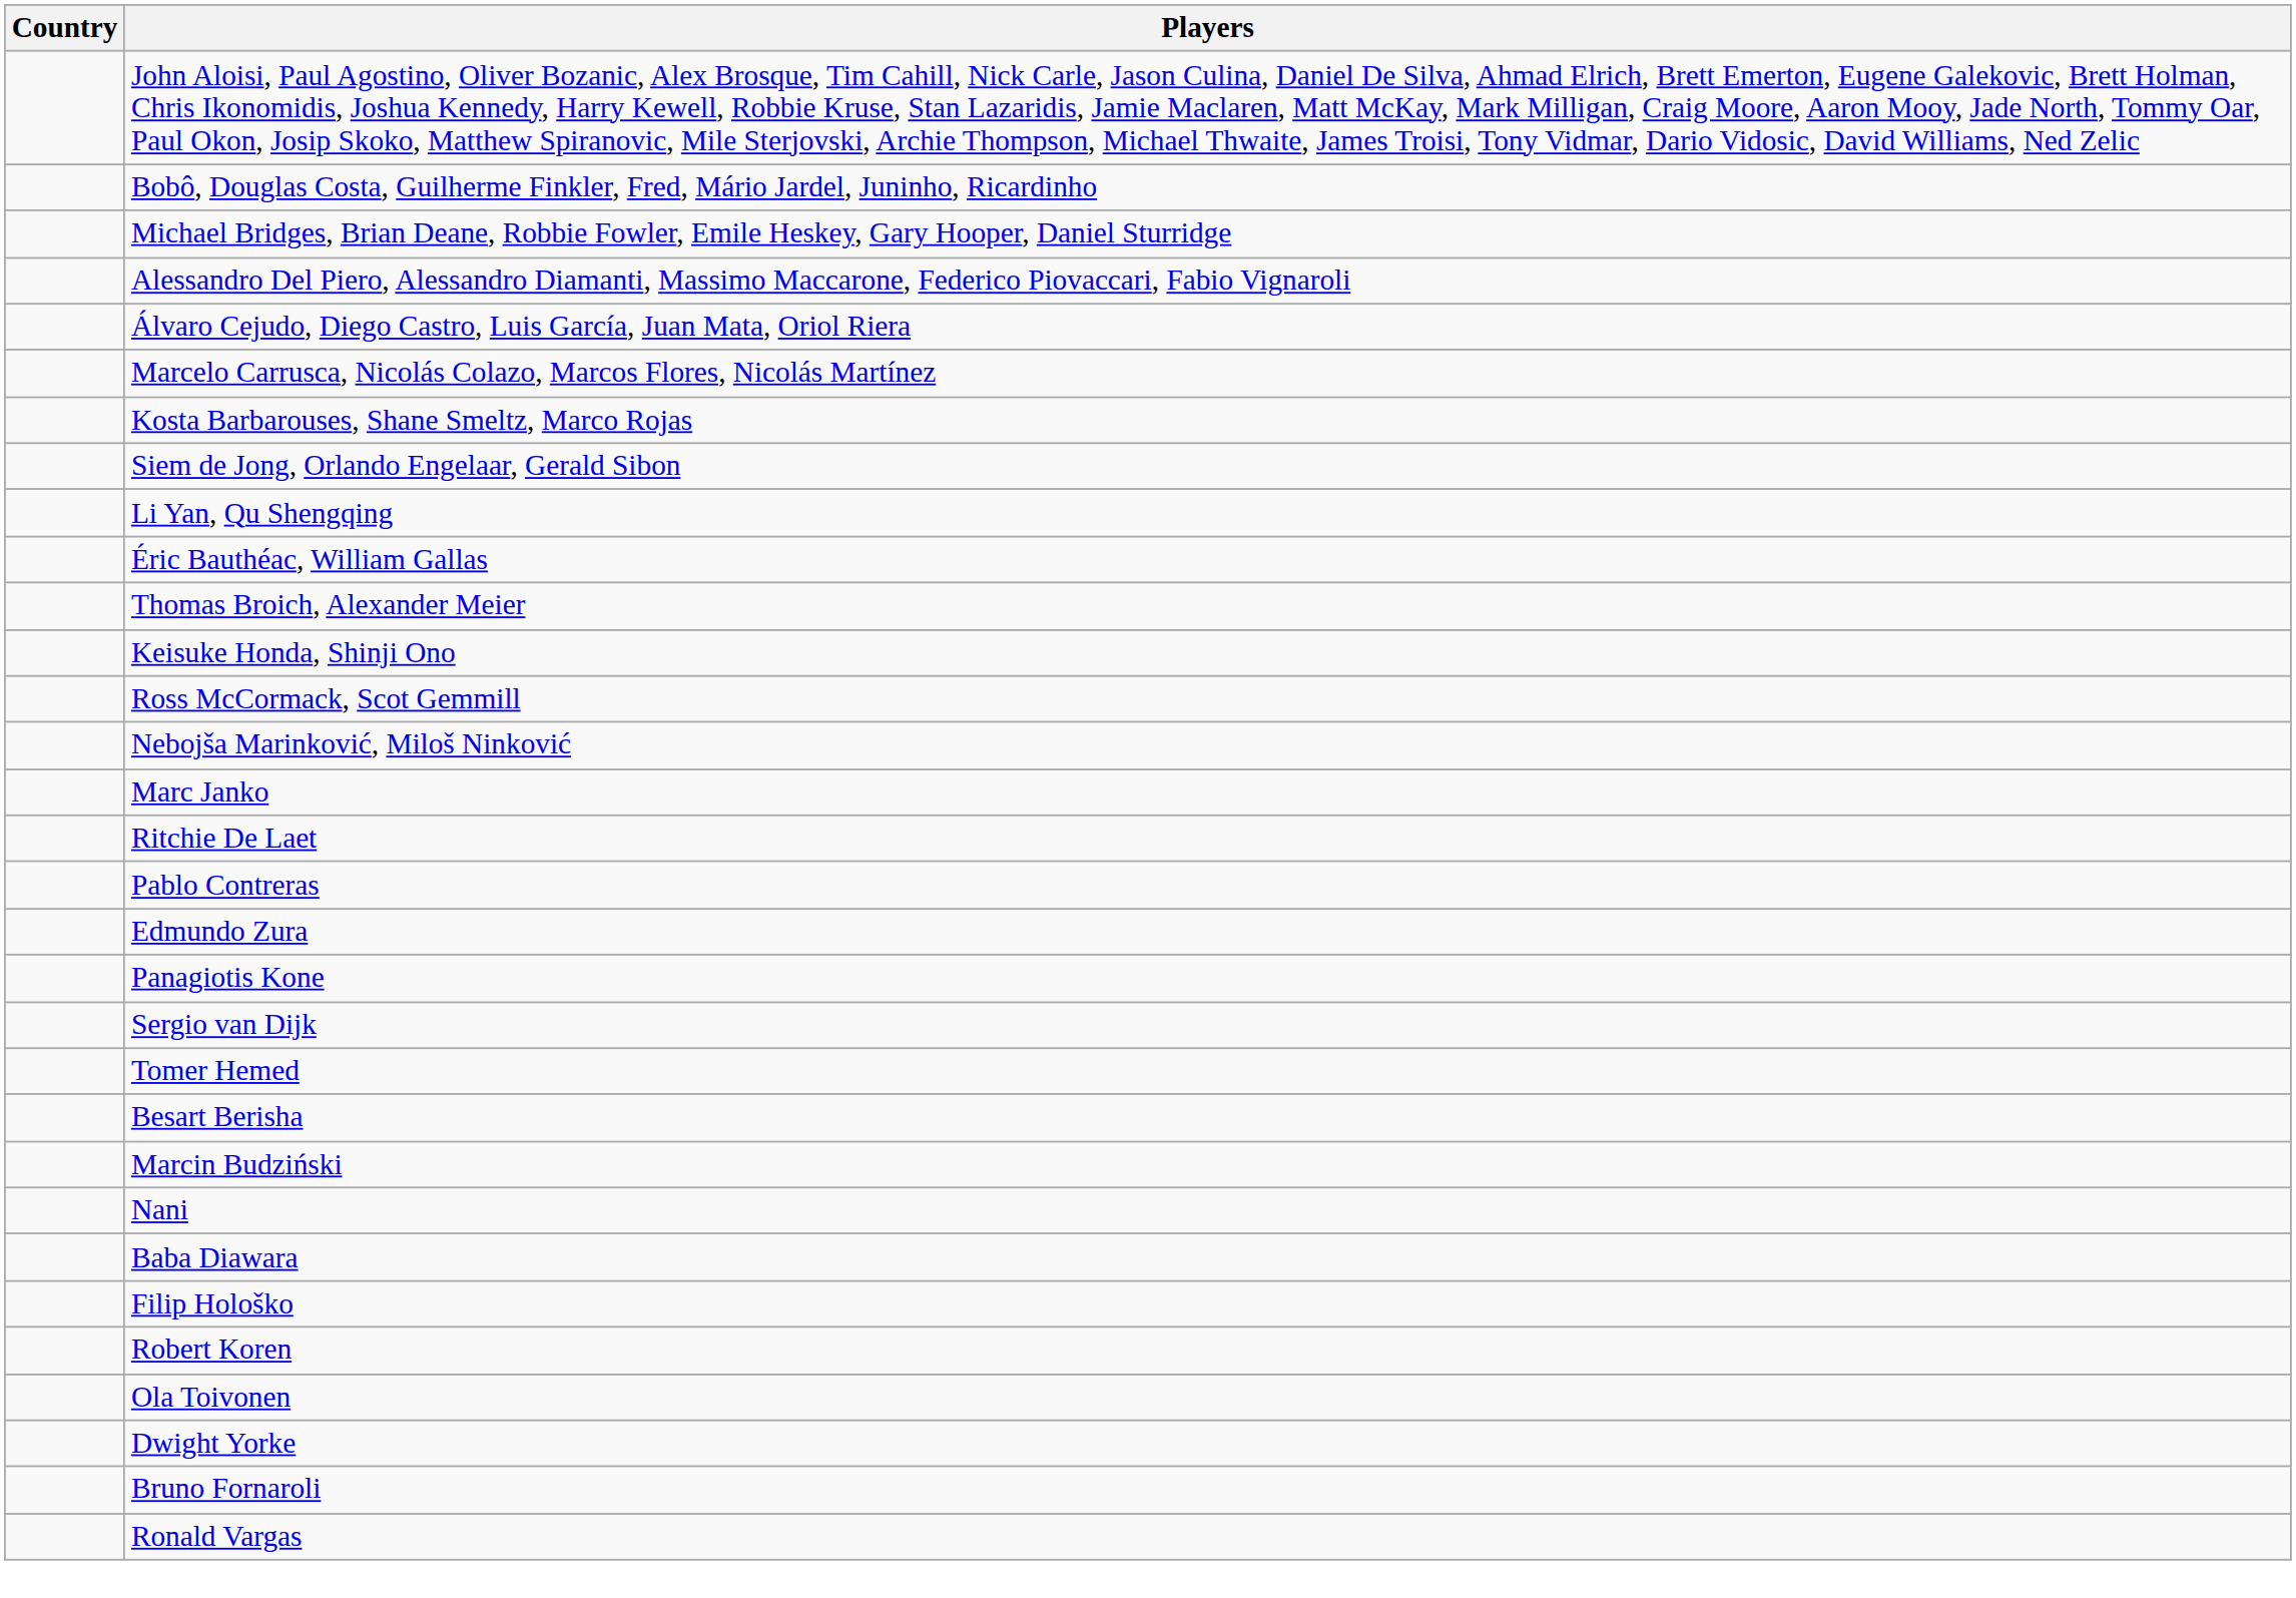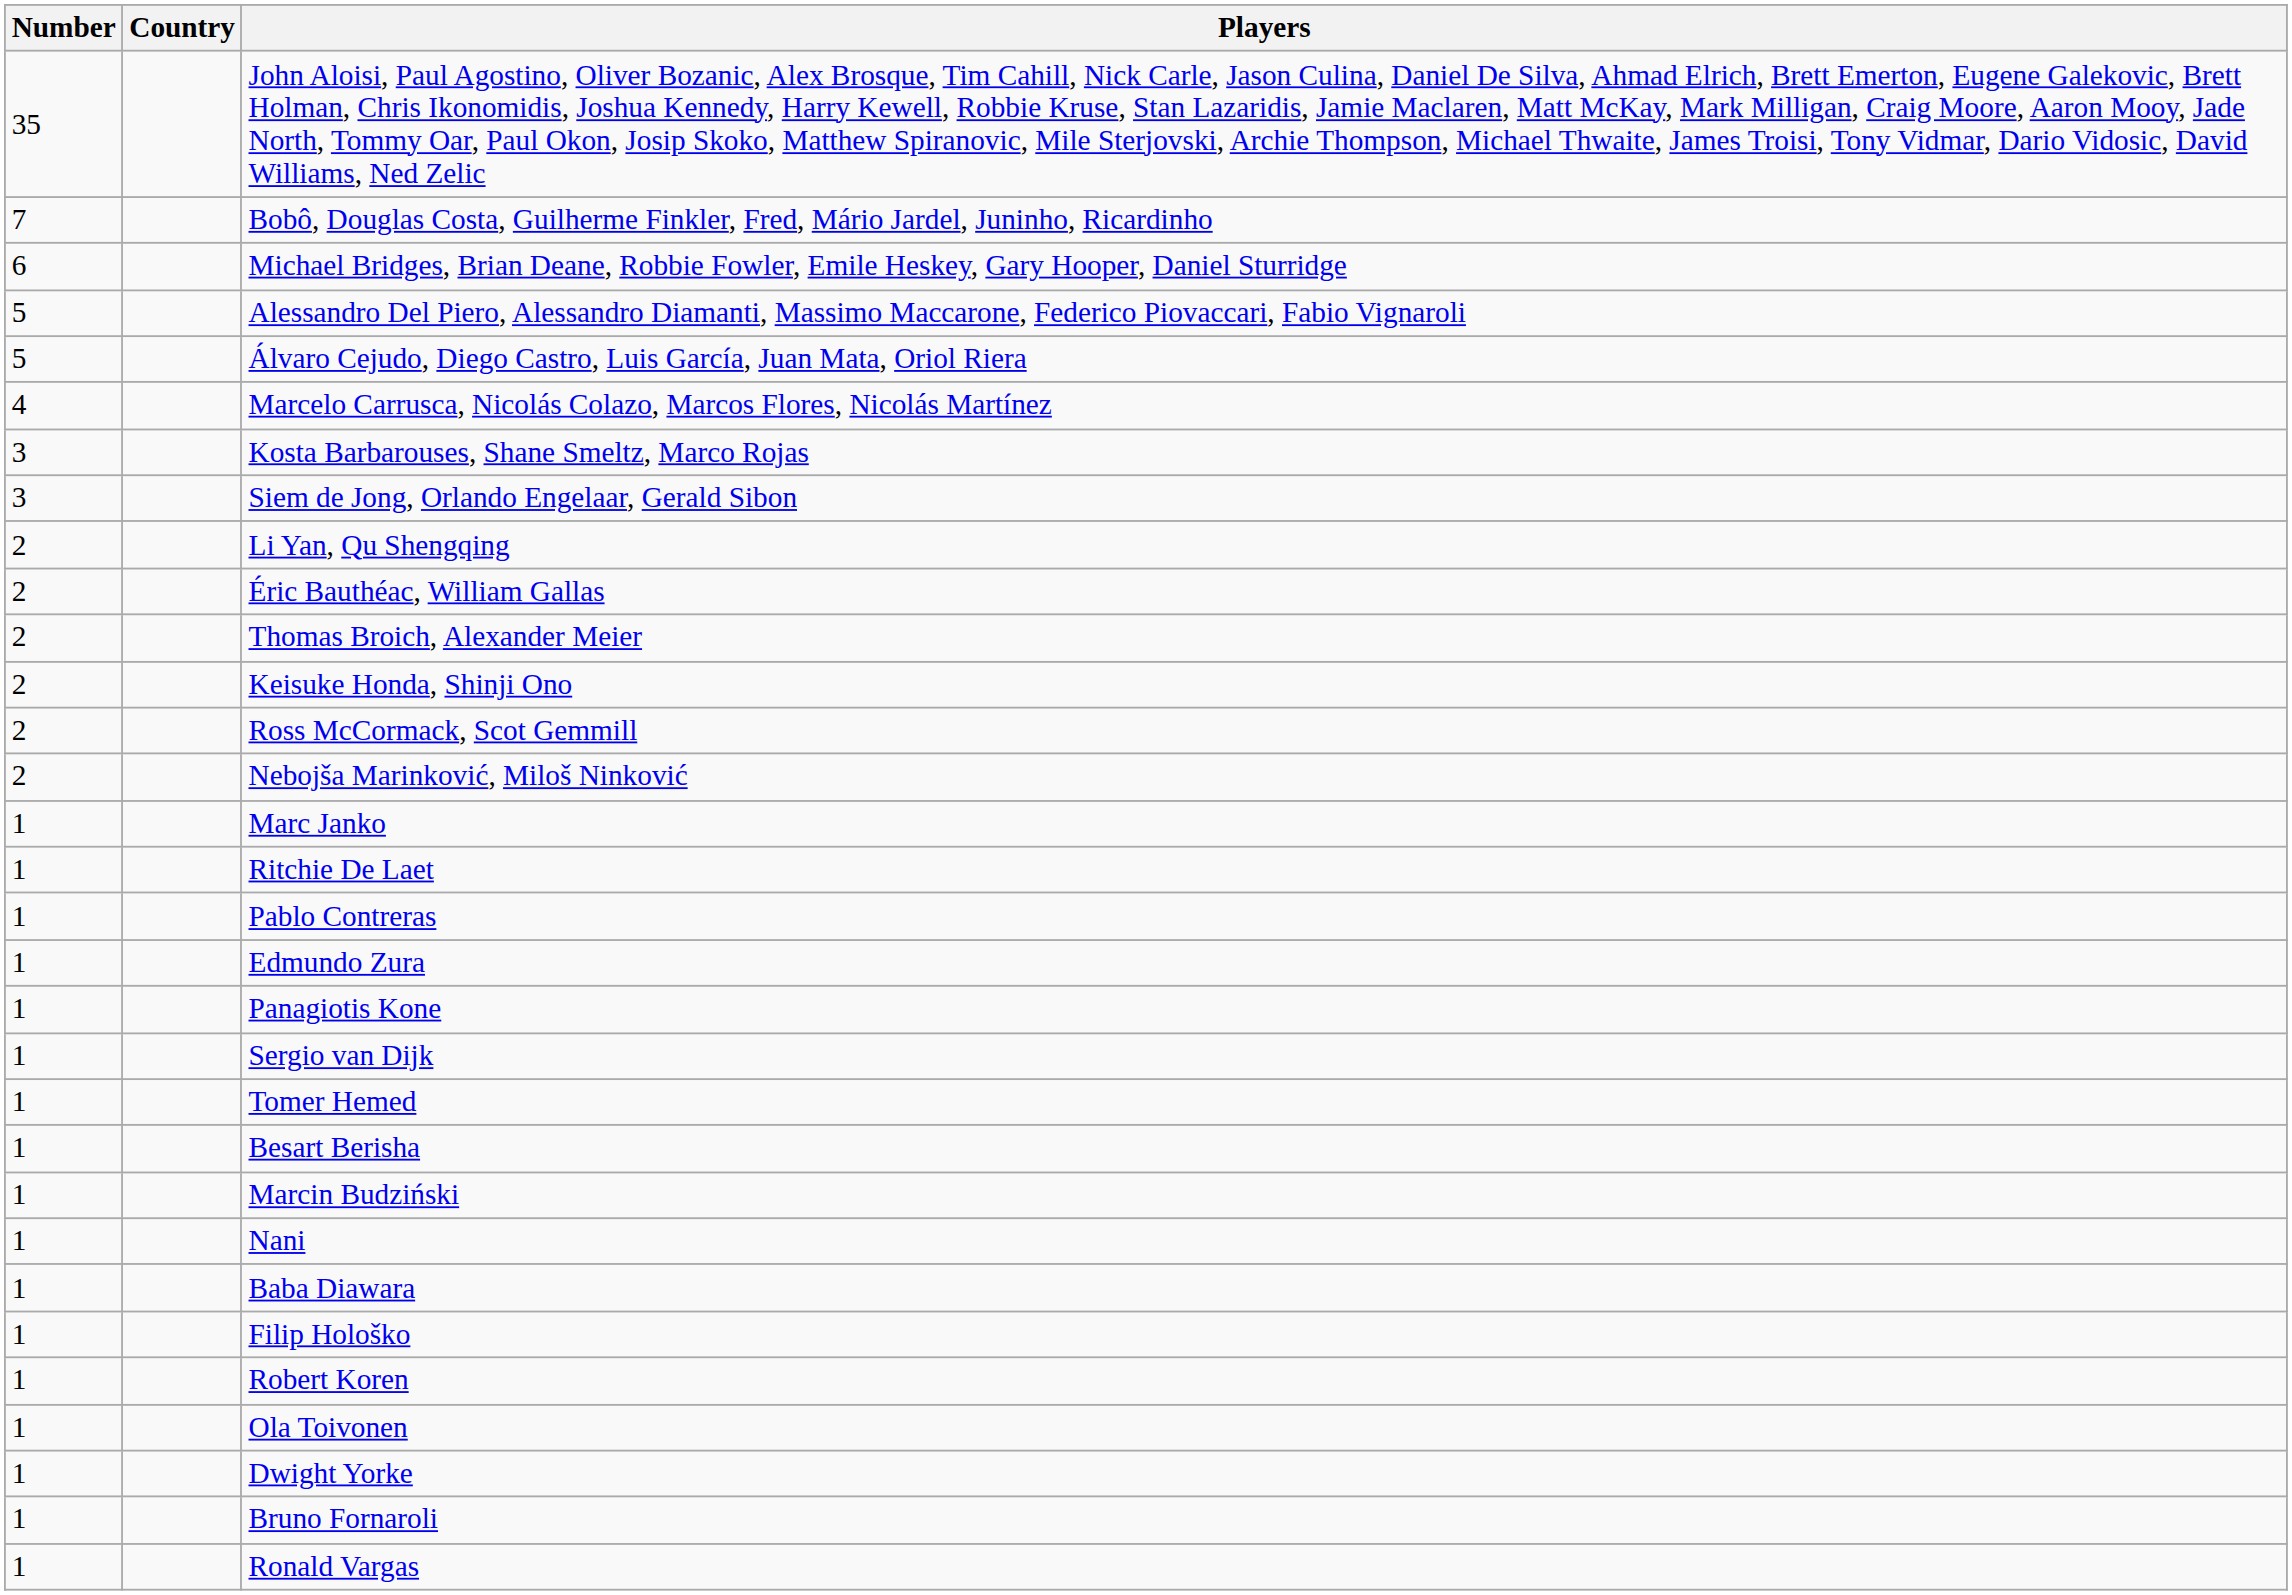 <table class="wikitable sortable" style="text-align:center">
 <tr>
+<th>Number</th>
 <th>Country</th>
 <th>Players</th>
 </tr>
 <tr>
+<td align=left>35</td>
 <td align=left></td>
 <td align=left><a href='#'>John Aloisi</a>, <a href='#'>Paul Agostino</a>, <a href='#'>Oliver Bozanic</a>, <a href='#'>Alex Brosque</a>, <a href='#'>Tim Cahill</a>, <a href='#'>Nick Carle</a>, <a href='#'>Jason Culina</a>, <a href='#'>Daniel De Silva</a>, <a href='#'>Ahmad Elrich</a>, <a href='#'>Brett Emerton</a>, <a href='#'>Eugene Galekovic</a>, <a href='#'>Brett Holman</a>, <a href='#'>Chris Ikonomidis</a>, <a href='#'>Joshua Kennedy</a>, <a href='#'>Harry Kewell</a>, <a href='#'>Robbie Kruse</a>, <a href='#'>Stan Lazaridis</a>, <a href='#'>Jamie Maclaren</a>, <a href='#'>Matt McKay</a>, <a href='#'>Mark Milligan</a>, <a href='#'>Craig Moore</a>, <a href='#'>Aaron Mooy</a>, <a href='#'>Jade North</a>, <a href='#'>Tommy Oar</a>, <a href='#'>Paul Okon</a>, <a href='#'>Josip Skoko</a>, <a href='#'>Matthew Spiranovic</a>, <a href='#'>Mile Sterjovski</a>, <a href='#'>Archie Thompson</a>, <a href='#'>Michael Thwaite</a>, <a href='#'>James Troisi</a>, <a href='#'>Tony Vidmar</a>, <a href='#'>Dario Vidosic</a>, <a href='#'>David Williams</a>, <a href='#'>Ned Zelic</a></td>
 </tr>
 <tr>
+<td align=left>7</td>
 <td align=left></td>
 <td align=left><a href='#'>Bobô</a>, <a href='#'>Douglas Costa</a>, <a href='#'>Guilherme Finkler</a>, <a href='#'>Fred</a>, <a href='#'>Mário Jardel</a>, <a href='#'>Juninho</a>, <a href='#'>Ricardinho</a></td>
 </tr>
 <tr>
+<td align=left>6</td>
 <td align=left></td>
 <td align=left><a href='#'>Michael Bridges</a>, <a href='#'>Brian Deane</a>, <a href='#'>Robbie Fowler</a>, <a href='#'>Emile Heskey</a>, <a href='#'>Gary Hooper</a>, <a href='#'>Daniel Sturridge</a></td>
 </tr>
 <tr>
+<td align=left>5</td>
 <td align=left></td>
 <td align=left><a href='#'>Alessandro Del Piero</a>, <a href='#'>Alessandro Diamanti</a>, <a href='#'>Massimo Maccarone</a>, <a href='#'>Federico Piovaccari</a>, <a href='#'>Fabio Vignaroli</a></td>
 </tr>
 <tr>
+<td align=left>5</td>
 <td align=left></td>
 <td align=left><a href='#'>Álvaro Cejudo</a>, <a href='#'>Diego Castro</a>, <a href='#'>Luis García</a>, <a href='#'>Juan Mata</a>, <a href='#'>Oriol Riera</a></td>
 </tr>
 <tr>
+<td align=left>4</td>
 <td align=left></td>
 <td align=left><a href='#'>Marcelo Carrusca</a>, <a href='#'>Nicolás Colazo</a>, <a href='#'>Marcos Flores</a>, <a href='#'>Nicolás Martínez</a></td>
 </tr>
 <tr>
+<td align=left>3</td>
 <td align=left></td>
 <td align=left><a href='#'>Kosta Barbarouses</a>, <a href='#'>Shane Smeltz</a>, <a href='#'>Marco Rojas</a></td>
 </tr>
 <tr>
+<td align=left>3</td>
 <td align=left></td>
 <td align=left><a href='#'>Siem de Jong</a>, <a href='#'>Orlando Engelaar</a>, <a href='#'>Gerald Sibon</a></td>
 </tr>
 <tr>
+<td align=left>2</td>
 <td align=left></td>
 <td align=left><a href='#'>Li Yan</a>, <a href='#'>Qu Shengqing</a></td>
 </tr>
 <tr>
+<td align=left>2</td>
 <td align=left></td>
 <td align=left><a href='#'>Éric Bauthéac</a>, <a href='#'>William Gallas</a></td>
 </tr>
 <tr>
+<td align=left>2</td>
 <td align=left></td>
 <td align=left><a href='#'>Thomas Broich</a>, <a href='#'>Alexander Meier</a></td>
 </tr>
 <tr>
+<td align=left>2</td>
 <td align=left></td>
 <td align=left><a href='#'>Keisuke Honda</a>, <a href='#'>Shinji Ono</a></td>
 </tr>
 <tr>
+<td align=left>2</td>
 <td align=left></td>
 <td align=left><a href='#'>Ross McCormack</a>, <a href='#'>Scot Gemmill</a></td>
 </tr>
 <tr>
+<td align=left>2</td>
 <td align=left></td>
 <td align=left><a href='#'>Nebojša Marinković</a>, <a href='#'>Miloš Ninković</a></td>
 </tr>
 <tr>
+<td align=left>1</td>
 <td align=left></td>
 <td align=left><a href='#'>Marc Janko</a></td>
 </tr>
 <tr>
+<td align=left>1</td>
 <td align=left></td>
 <td align=left><a href='#'>Ritchie De Laet</a></td>
 </tr>
 <tr>
+<td align=left>1</td>
 <td align=left></td>
 <td align=left><a href='#'>Pablo Contreras</a></td>
 </tr>
 <tr>
+<td align=left>1</td>
 <td align=left></td>
 <td align=left><a href='#'>Edmundo Zura</a></td>
 </tr>
 <tr>
+<td align=left>1</td>
 <td align=left></td>
 <td align=left><a href='#'>Panagiotis Kone</a></td>
 </tr>
 <tr>
+<td align=left>1</td>
 <td align=left></td>
 <td align=left><a href='#'>Sergio van Dijk</a></td>
 </tr>
 <tr>
+<td align=left>1</td>
 <td align=left></td>
 <td align=left><a href='#'>Tomer Hemed</a></td>
 </tr>
 <tr>
+<td align=left>1</td>
 <td align=left></td>
 <td align=left><a href='#'>Besart Berisha</a></td>
 </tr>
 <tr>
+<td align=left>1</td>
 <td align=left></td>
 <td align=left><a href='#'>Marcin Budziński</a></td>
 </tr>
 <tr>
+<td align=left>1</td>
 <td align=left></td>
 <td align=left><a href='#'>Nani</a></td>
 </tr>
 <tr>
+<td align=left>1</td>
 <td align=left></td>
 <td align=left><a href='#'>Baba Diawara</a></td>
 </tr>
 <tr>
+<td align=left>1</td>
 <td align=left></td>
 <td align=left><a href='#'>Filip Hološko</a></td>
 </tr>
 <tr>
+<td align=left>1</td>
 <td align=left></td>
 <td align=left><a href='#'>Robert Koren</a></td>
 </tr>
 <tr>
+<td align=left>1</td>
 <td align=left></td>
 <td align=left><a href='#'>Ola Toivonen</a></td>
 </tr>
 <tr>
+<td align=left>1</td>
 <td align=left></td>
 <td align=left><a href='#'>Dwight Yorke</a></td>
 </tr>
 <tr>
+<td align=left>1</td>
 <td align=left></td>
 <td align=left><a href='#'>Bruno Fornaroli</a></td>
 </tr>
 <tr>
+<td align=left>1</td>
 <td align=left></td>
 <td align=left><a href='#'>Ronald Vargas</a></td>
 </tr>
 </table>
